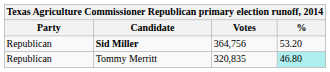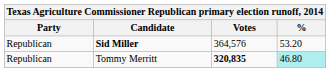 <table class="wikitable">
 <tr>
 <th colspan="4">Texas Agriculture Commissioner Republican primary election runoff, 2014</th>
 </tr>
 <tr>
 <th>Party</th>
 <th>Candidate</th>
 <th>Votes</th>
 <th>%</th>
 </tr>
 <tr>
 <td>Republican</td>
 <td><strong>Sid Miller</strong></td>
-<td>364,756</td>
+<td>364,576</td>
 <td>53.20</td>
 </tr>
 <tr>
 <td>Republican</td>
 <td>Tommy Merritt</td>
-<td>320,835</td>
+<td><strong>320,835</strong></td>
 <td style="background: paleturquoise;">46.80</td>
 </tr>
 </table>
